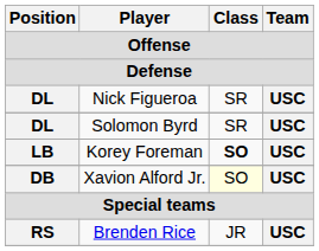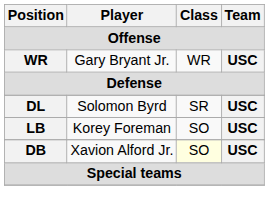 <table class="wikitable">
 <tr>
 <th>Position</th>
 <th>Player</th>
 <th>Class</th>
 <th>Team</th>
 </tr>
 <tr>
 <td colspan="4" style="text-align:center; background:#ddd;"><strong>Offense</strong></td>
 </tr>
+<tr style="text-align:center;">
+<th rowspan="1">WR</th>
+<td>Gary Bryant Jr.</td>
+<td>WR</td>
+<th style=>USC</th>
+</tr>
 <tr>
 <td colspan="4" style="text-align:center; background:#ddd;"><strong>Defense</strong></td>
-</tr>
-<tr style="text-align:center;">
-<th rowspan="1">DL</th>
-<td>Nick Figueroa</td>
-<td> SR</td>
-<th style=>USC</th>
 </tr>
 <tr>
 </tr>
 <tr style="text-align:center;">
 <th rowspan="1">DL</th>
 <td>Solomon Byrd</td>
 <td>SR</td>
 <th style=>USC</th>
 </tr>
 <tr>
 </tr>
 <tr style="text-align:center;">
 <th rowspan="1">LB</th>
 <td>Korey Foreman</td>
-<td><strong>SO</strong></td>
+<td>SO</td>
 <th style=>USC</th>
 </tr>
 <tr>
 </tr>
 <tr style="text-align:center;">
 <th rowspan="1">DB</th>
 <td>Xavion Alford Jr.</td>
 <td style="background: lightyellow;"> SO</td>
 <th style=>USC</th>
 </tr>
 <tr>
 <td colspan="4" style="text-align:center; background:#ddd;"><strong>Special teams</strong></td>
 </tr>
-<tr style="text-align:center;">
-<th rowspan="1">RS</th>
-<td><a href='#'>Brenden Rice</a></td>
-<td>JR</td>
-<th style=>USC</th>
-</tr>
 <tr>
 </tr>
 </table>
